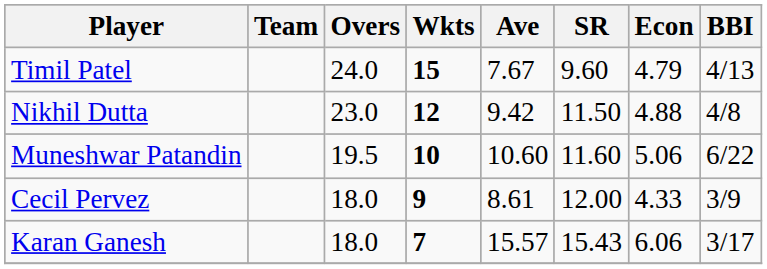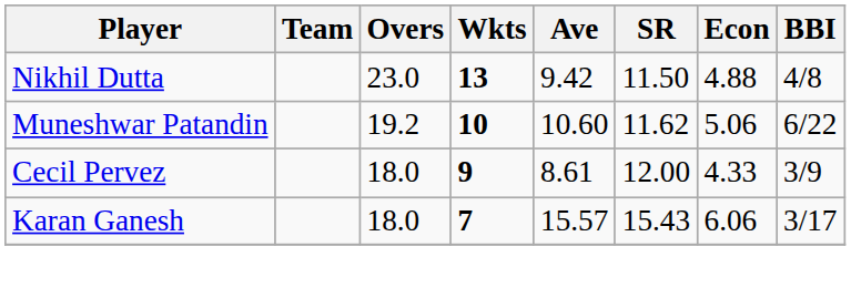 <table class="wikitable">
 <tr>
 <th>Player</th>
 <th>Team</th>
 <th>Overs</th>
 <th>Wkts</th>
 <th>Ave</th>
 <th>SR</th>
 <th>Econ</th>
 <th>BBI</th>
 </tr>
 <tr>
-<td><a href='#'>Timil Patel</a></td>
-<td></td>
-<td>24.0</td>
-<td><strong>15</strong></td>
-<td>7.67</td>
-<td>9.60</td>
-<td>4.79</td>
-<td>4/13</td>
-</tr>
-<tr>
 <td><a href='#'>Nikhil Dutta</a></td>
 <td></td>
 <td>23.0</td>
-<td><strong>12</strong></td>
+<td><strong>13</strong></td>
 <td>9.42</td>
 <td>11.50</td>
 <td>4.88</td>
 <td>4/8</td>
 </tr>
 <tr>
 <td><a href='#'>Muneshwar Patandin</a></td>
 <td></td>
-<td>19.5</td>
+<td>19.2</td>
 <td><strong>10</strong></td>
 <td>10.60</td>
-<td>11.60</td>
+<td>11.62</td>
 <td>5.06</td>
 <td>6/22</td>
 </tr>
 <tr>
 <td><a href='#'>Cecil Pervez</a></td>
 <td></td>
 <td>18.0</td>
 <td><strong>9</strong></td>
 <td>8.61</td>
 <td>12.00</td>
 <td>4.33</td>
 <td>3/9</td>
 </tr>
 <tr>
 <td><a href='#'>Karan Ganesh</a></td>
 <td></td>
 <td>18.0</td>
 <td><strong>7</strong></td>
 <td>15.57</td>
 <td>15.43</td>
 <td>6.06</td>
 <td>3/17</td>
 </tr>
 <tr>
 </tr>
 </table>
